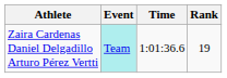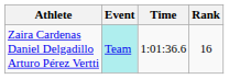 <table class="wikitable" style="font-size:90%;">
 <tr>
 <th>Athlete</th>
 <th>Event</th>
 <th>Time</th>
 <th>Rank</th>
 </tr>
 <tr align=center>
 <td align=left><a href='#'>Zaira Cardenas</a><br><a href='#'>Daniel Delgadillo</a><br><a href='#'>Arturo Pérez Vertti</a></td>
 <td align=left style="background: paleturquoise;"><a href='#'>Team</a></td>
 <td>1:01:36.6</td>
-<td>19</td>
+<td>16</td>
 </tr>
 </table>
